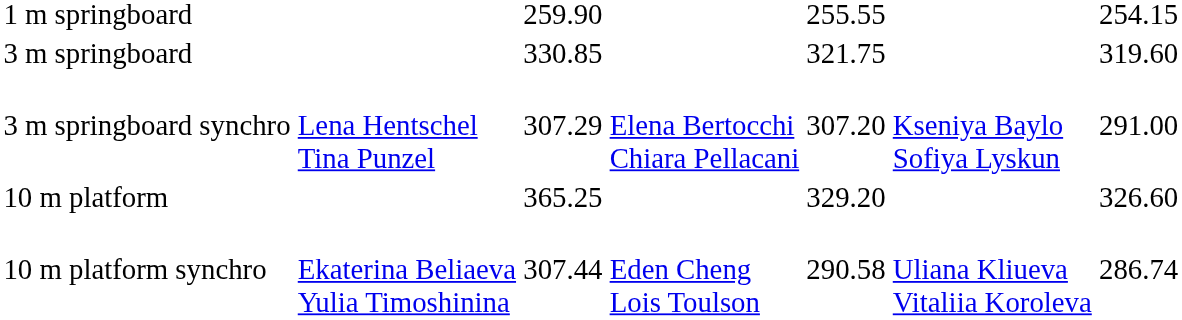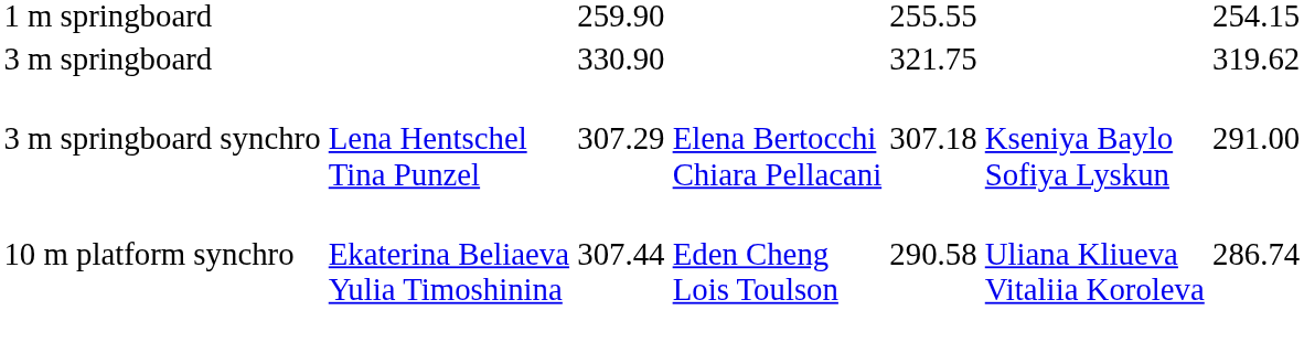 <table>
 <tr>
 <td>1 m springboard<br></td>
 <td></td>
 <td>259.90</td>
 <td></td>
 <td>255.55</td>
 <td></td>
 <td>254.15</td>
 </tr>
 <tr>
 <td>3 m springboard<br></td>
 <td></td>
-<td>330.85</td>
+<td>330.90</td>
 <td></td>
 <td>321.75</td>
 <td></td>
-<td>319.60</td>
+<td>319.62</td>
 </tr>
 <tr>
 <td>3 m springboard synchro<br></td>
 <td><br><a href='#'>Lena Hentschel</a><br><a href='#'>Tina Punzel</a></td>
 <td>307.29</td>
 <td><br><a href='#'>Elena Bertocchi</a><br><a href='#'>Chiara Pellacani</a></td>
-<td>307.20</td>
+<td>307.18</td>
 <td><br><a href='#'>Kseniya Baylo</a><br><a href='#'>Sofiya Lyskun</a></td>
 <td>291.00</td>
-</tr>
-<tr>
-<td>10 m platform<br></td>
-<td></td>
-<td>365.25</td>
-<td></td>
-<td>329.20</td>
-<td></td>
-<td>326.60</td>
 </tr>
 <tr>
 <td>10 m platform synchro<br></td>
 <td><br><a href='#'>Ekaterina Beliaeva</a><br><a href='#'>Yulia Timoshinina</a></td>
 <td>307.44</td>
 <td><br><a href='#'>Eden Cheng</a><br><a href='#'>Lois Toulson</a></td>
 <td>290.58</td>
 <td><br><a href='#'>Uliana Kliueva</a><br><a href='#'>Vitaliia Koroleva</a></td>
 <td>286.74</td>
 </tr>
 </table>
